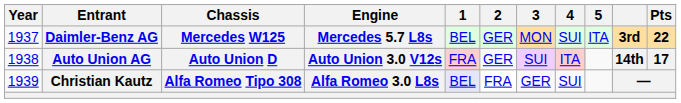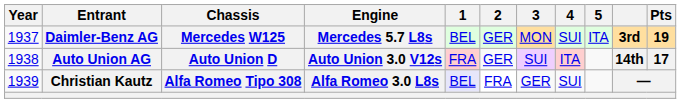 <table class="wikitable" style="text-align:center; font-size:85%">
 <tr>
 <th>Year</th>
 <th>Entrant</th>
 <th>Chassis</th>
 <th>Engine</th>
 <th>1</th>
 <th>2</th>
 <th>3</th>
 <th>4</th>
 <th>5</th>
 <th></th>
 <th>Pts</th>
 </tr>
 <tr>
 <td><a href='#'>1937</a></td>
 <th nowrap><a href='#'>Daimler-Benz AG</a></th>
 <th nowrap><a href='#'>Mercedes</a> <a href='#'>W125</a></th>
 <th nowrap><a href='#'>Mercedes</a> 5.7 <a href='#'>L8</a><a href='#'>s</a></th>
 <td style="background:#DFFFDF;"><a href='#'>BEL</a><br></td>
 <td style="background:#DFFFDF;"><a href='#'>GER</a><br></td>
 <td style="background:#FFDF9F;"><a href='#'>MON</a><br></td>
 <td style="background:#DFFFDF;"><a href='#'>SUI</a><br></td>
 <td style="background:#DFFFDF;"><a href='#'>ITA</a><br></td>
 <th style="background:#FFDF9F;">3rd</th>
-<th style="background:#FFDF9F;">22</th>
+<th style="background:#FFDF9F;">19</th>
 </tr>
 <tr>
 <td><a href='#'>1938</a></td>
 <th nowrap><a href='#'>Auto Union AG</a></th>
 <th nowrap><a href='#'>Auto Union</a> <a href='#'>D</a></th>
 <th nowrap><a href='#'>Auto Union</a> 3.0 <a href='#'>V12</a><a href='#'>s</a></th>
 <td style="background:#FFCFCF;"><a href='#'>FRA</a><br></td>
 <td><a href='#'>GER</a></td>
 <td style="background:#EFCFFF;"><a href='#'>SUI</a><br></td>
 <td style="background:#FFCFCF;"><a href='#'>ITA</a><br></td>
 <td></td>
 <th>14th</th>
 <th>17</th>
 </tr>
 <tr>
 <td><a href='#'>1939</a></td>
 <th nowrap>Christian Kautz</th>
 <th nowrap><a href='#'>Alfa Romeo</a> <a href='#'>Tipo 308</a></th>
 <th nowrap><a href='#'>Alfa Romeo</a> 3.0 <a href='#'>L8</a><a href='#'>s</a></th>
 <td style="background: lavender;"><a href='#'>BEL</a></td>
 <td style="background:#FFFFFF;"><a href='#'>FRA</a><br></td>
 <td><a href='#'>GER</a></td>
 <td><a href='#'>SUI</a></td>
 <td></td>
 <th colspan=2>—</th>
 </tr>
 <tr>
 <th colspan=13></th>
 </tr>
 </table>
